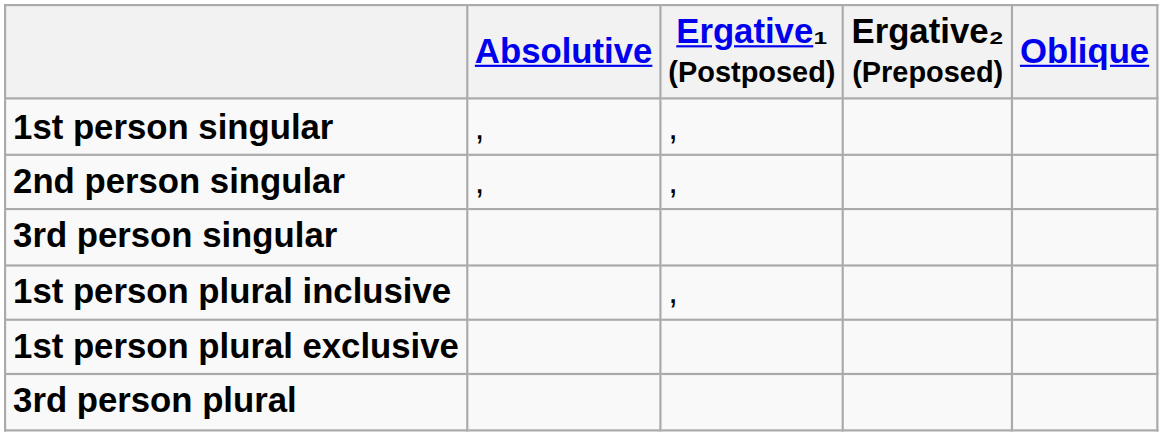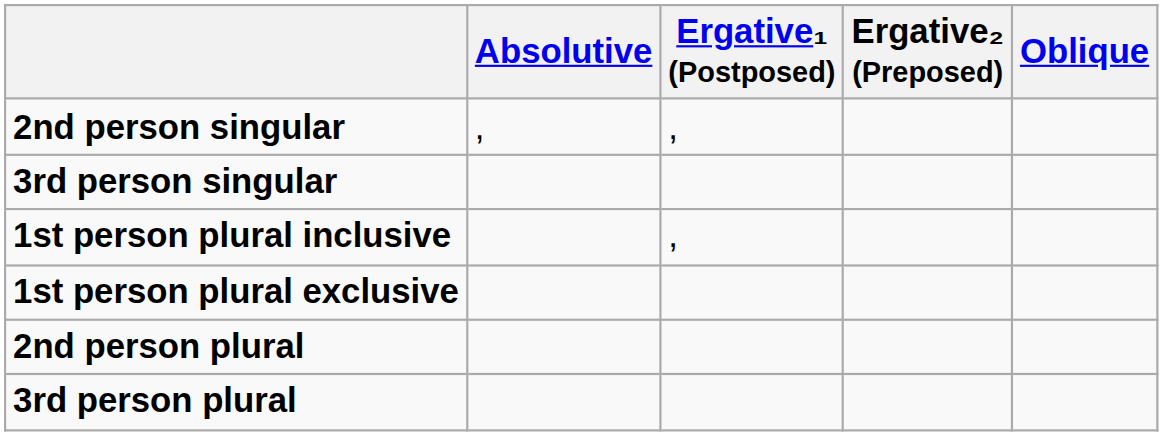 <table class="wikitable">
 <tr>
 <th> </th>
 <th><a href='#'>Absolutive</a></th>
 <th><a href='#'>Ergative</a>₁<br><small>(Postposed)</small></th>
 <th>Ergative₂<br><small>(Preposed)</small></th>
 <th><a href='#'>Oblique</a></th>
-</tr>
-<tr>
-<td><strong>1st person singular</strong></td>
-<td>, </td>
-<td>, </td>
-<td></td>
-<td></td>
 </tr>
 <tr>
 <td><strong>2nd person singular</strong></td>
 <td>, </td>
 <td>, </td>
 <td></td>
 <td></td>
 </tr>
 <tr>
 <td><strong>3rd person singular</strong></td>
 <td></td>
 <td></td>
 <td></td>
 <td></td>
 </tr>
 <tr>
 <td><strong>1st person plural inclusive</strong></td>
 <td></td>
 <td>, </td>
 <td></td>
 <td></td>
 </tr>
 <tr>
 <td><strong>1st person plural exclusive</strong></td>
 <td></td>
 <td></td>
 <td></td>
 <td></td>
 </tr>
 <tr>
+<td><strong>2nd person plural</strong></td>
+<td></td>
+<td></td>
+<td></td>
+<td></td>
+</tr>
+<tr>
 <td><strong>3rd person plural</strong></td>
 <td></td>
 <td></td>
 <td></td>
 <td></td>
 </tr>
 </table>
